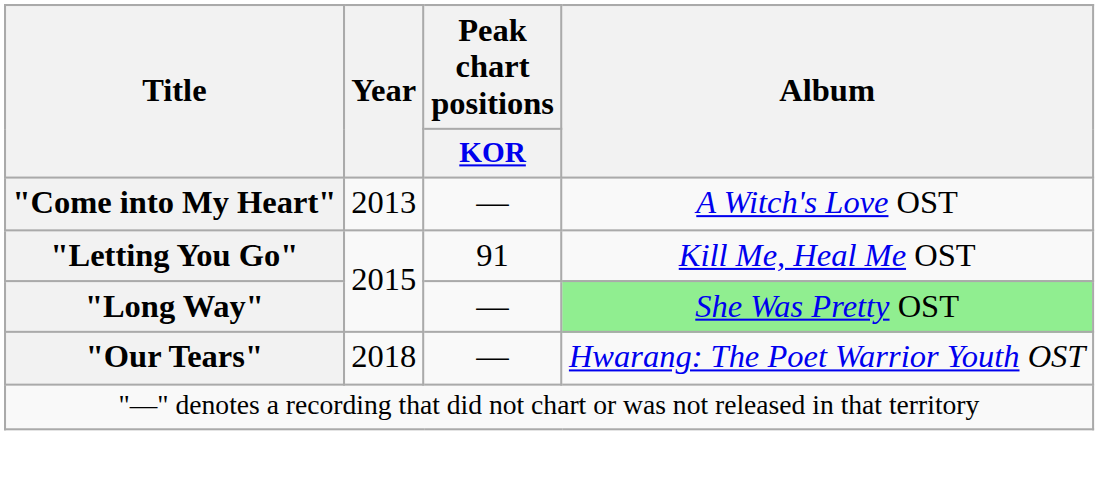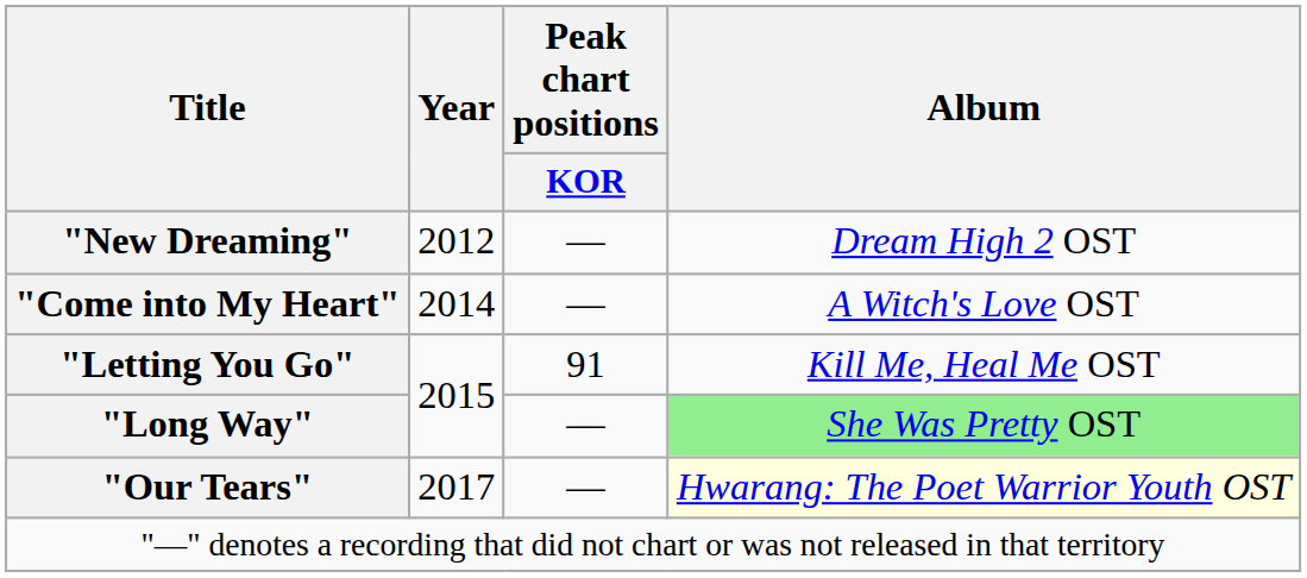 <table class="wikitable plainrowheaders" style="text-align:center">
 <tr>
 <th scope="col" rowspan="2">Title</th>
 <th scope="col" rowspan="2">Year</th>
 <th scope="col">Peak chart<br>positions<br></th>
 <th scope="col" rowspan="2">Album</th>
 </tr>
 <tr>
 <th scope="col" style="font-size:90%; width:2.5em"><a href='#'>KOR</a></th>
 </tr>
 <tr>
+<th scope="row">"New Dreaming"<br></th>
+<td>2012</td>
+<td>—</td>
+<td><em><a href='#'>Dream High 2</a></em> OST</td>
+</tr>
+<tr>
 <th scope="row">"Come into My Heart"</th>
-<td>2013</td>
+<td>2014</td>
 <td>—</td>
 <td><em><a href='#'>A Witch's Love</a></em> OST</td>
 </tr>
 <tr>
 <th scope="row">"Letting You Go"</th>
 <td rowspan="2">2015</td>
 <td>91</td>
 <td><em><a href='#'>Kill Me, Heal Me</a></em> OST</td>
 </tr>
 <tr>
 <th scope="row">"Long Way"</th>
 <td>—</td>
 <td style="background: lightgreen;"><em><a href='#'>She Was Pretty</a></em> OST</td>
 </tr>
 <tr>
 <th scope="row">"Our Tears"</th>
-<td>2018</td>
+<td>2017</td>
 <td>—</td>
-<td><em><a href='#'>Hwarang: The Poet Warrior Youth</a> OST</em></td>
+<td style="background: lightyellow;"><em><a href='#'>Hwarang: The Poet Warrior Youth</a> OST</em></td>
 </tr>
 <tr>
 <td colspan="4" style="font-size:85%">"—" denotes a recording that did not chart or was not released in that territory</td>
 </tr>
 </table>
